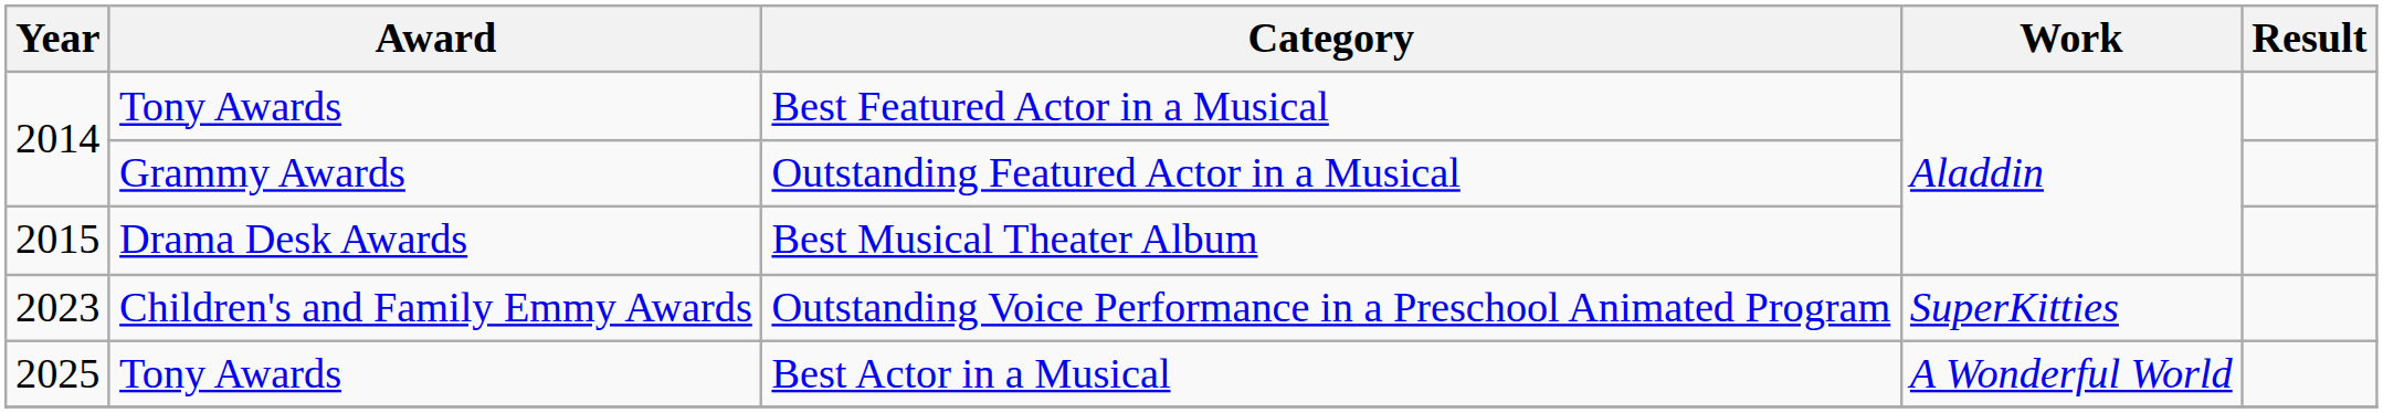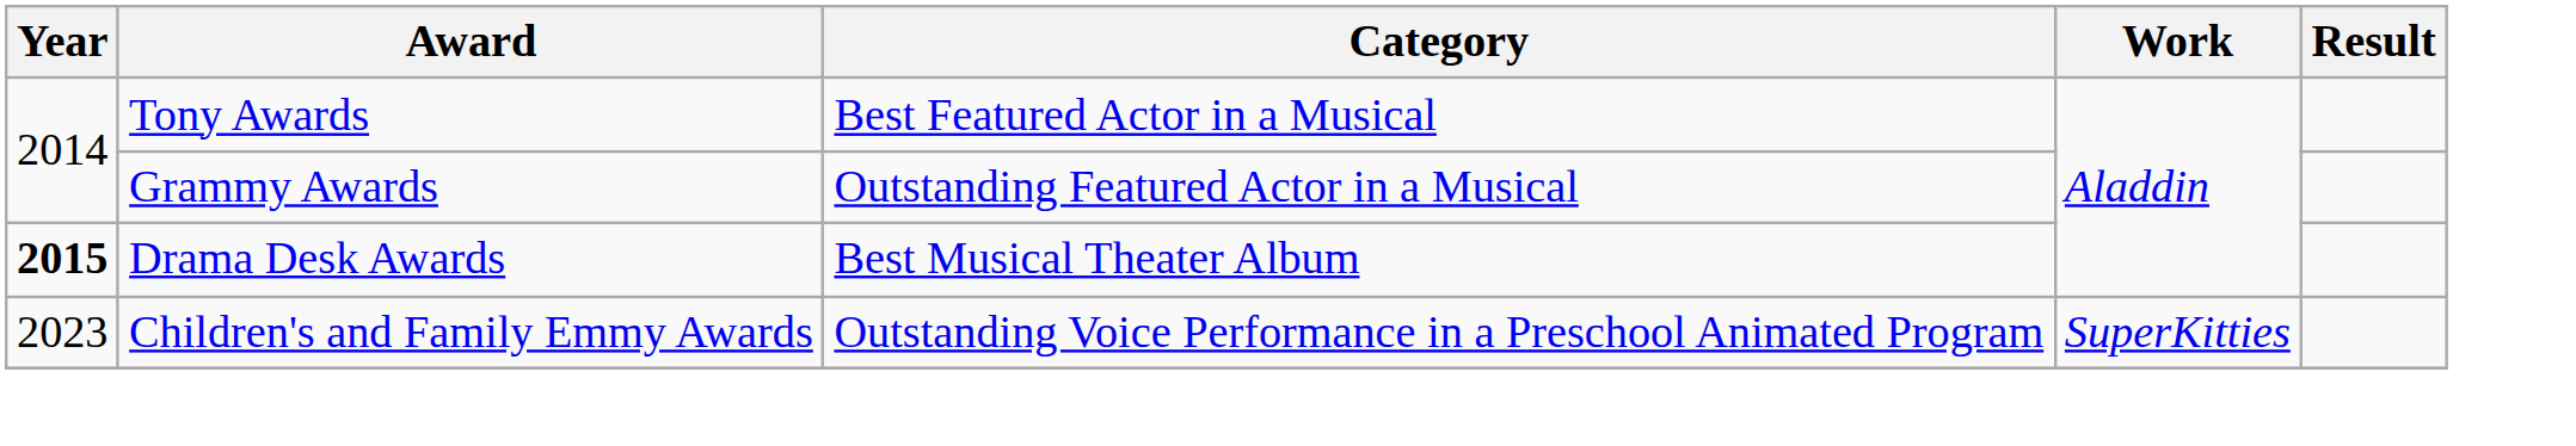 <table class="wikitable">
 <tr>
 <th>Year</th>
 <th>Award</th>
 <th>Category</th>
 <th>Work</th>
 <th>Result</th>
 </tr>
 <tr>
 <td rowspan="2">2014</td>
 <td><a href='#'>Tony Awards</a></td>
 <td><a href='#'>Best Featured Actor in a Musical</a></td>
 <td rowspan="3"><em><a href='#'>Aladdin</a></em></td>
 <td></td>
 </tr>
 <tr>
 <td><a href='#'>Grammy Awards</a></td>
 <td><a href='#'>Outstanding Featured Actor in a Musical</a></td>
 <td></td>
 </tr>
 <tr>
-<td>2015</td>
+<td><strong>2015</strong></td>
 <td><a href='#'>Drama Desk Awards</a></td>
 <td><a href='#'>Best Musical Theater Album</a></td>
 <td></td>
 </tr>
 <tr>
 <td>2023</td>
 <td><a href='#'>Children's and Family Emmy Awards</a></td>
 <td><a href='#'>Outstanding Voice Performance in a Preschool Animated Program</a></td>
 <td><em><a href='#'>SuperKitties</a></em></td>
 <td></td>
 </tr>
 <tr>
-<td>2025</td>
-<td><a href='#'>Tony Awards</a></td>
-<td><a href='#'>Best Actor in a Musical</a></td>
-<td><em><a href='#'>A Wonderful World</a></em></td>
-<td></td>
-</tr>
-<tr>
 </tr>
 </table>
